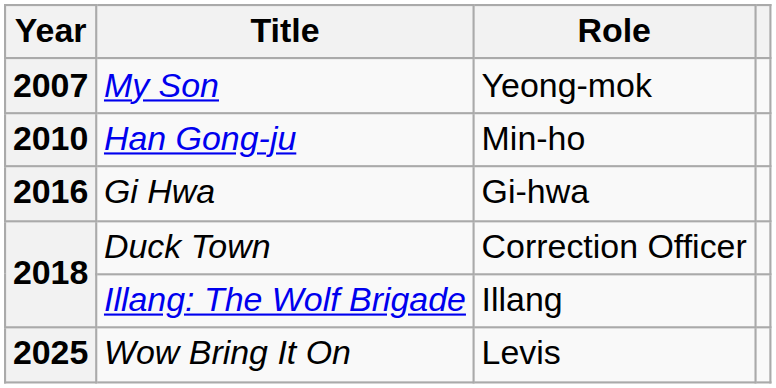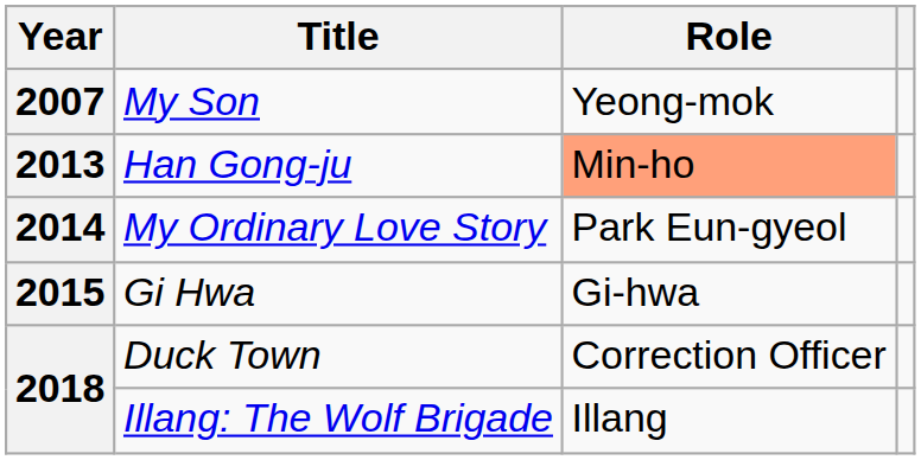 <table class="wikitable plainrowheaders sortable">
 <tr>
 <th scope="col">Year</th>
 <th scope="col">Title</th>
 <th scope="col">Role</th>
 <th scope="col" class="unsortable"></th>
 </tr>
 <tr>
 <th scope="row">2007</th>
 <td><em><a href='#'>My Son</a></em></td>
 <td>Yeong-mok</td>
 <td></td>
 </tr>
 <tr>
-<th scope="row">2010</th>
+<th scope="row">2013</th>
 <td><em><a href='#'>Han Gong-ju</a></em></td>
-<td>Min-ho</td>
+<td style="background: lightsalmon;">Min-ho</td>
 <td></td>
 </tr>
 <tr>
-<th scope="row">2016</th>
+<th scope="row">2014</th>
+<td><em><a href='#'>My Ordinary Love Story</a></em></td>
+<td>Park Eun-gyeol</td>
+<td></td>
+</tr>
+<tr>
+<th scope="row">2015</th>
 <td><em>Gi Hwa</em></td>
 <td>Gi-hwa</td>
 <td></td>
 </tr>
 <tr>
 <th scope="row" rowspan="2">2018</th>
 <td><em>Duck Town</em></td>
 <td>Correction Officer</td>
 <td></td>
 </tr>
 <tr>
 <td><em><a href='#'>Illang: The Wolf Brigade</a></em></td>
 <td>Illang</td>
 <td></td>
 </tr>
-<tr>
-<th scope="row">2025</th>
-<td><em>Wow Bring It On</em></td>
-<td>Levis</td>
-<td></td>
-</tr>
 </table>
